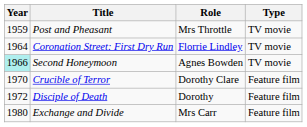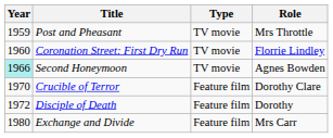 <table class="wikitable">
 <tr>
 <th>Year</th>
 <th>Title</th>
+<th>Type</th>
 <th>Role</th>
-<th>Type</th>
 </tr>
 <tr>
 <td>1959</td>
 <td><em>Post and Pheasant</em></td>
+<td>TV movie</td>
 <td>Mrs Throttle</td>
-<td>TV movie</td>
 </tr>
 <tr>
-<td>1964</td>
+<td>1960</td>
 <td><em><a href='#'>Coronation Street: First Dry Run</a></em></td>
+<td>TV movie</td>
 <td><a href='#'>Florrie Lindley</a></td>
-<td>TV movie</td>
 </tr>
 <tr>
 <td style="background: paleturquoise;">1966</td>
 <td><em>Second Honeymoon</em></td>
+<td>TV movie</td>
 <td>Agnes Bowden</td>
-<td>TV movie</td>
 </tr>
 <tr>
 <td>1970</td>
 <td><em><a href='#'>Crucible of Terror</a></em></td>
+<td>Feature film</td>
 <td>Dorothy Clare</td>
-<td>Feature film</td>
 </tr>
 <tr>
 <td>1972</td>
 <td><em><a href='#'>Disciple of Death</a></em></td>
+<td>Feature film</td>
 <td>Dorothy</td>
-<td>Feature film</td>
 </tr>
 <tr>
 <td>1980</td>
 <td><em>Exchange and Divide</em></td>
+<td>Feature film</td>
 <td>Mrs Carr</td>
-<td>Feature film</td>
 </tr>
 </table>
